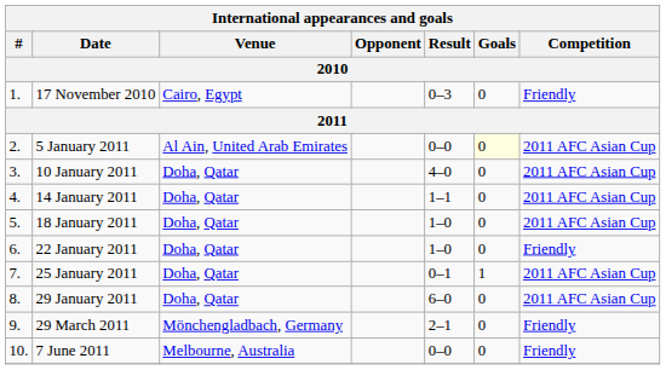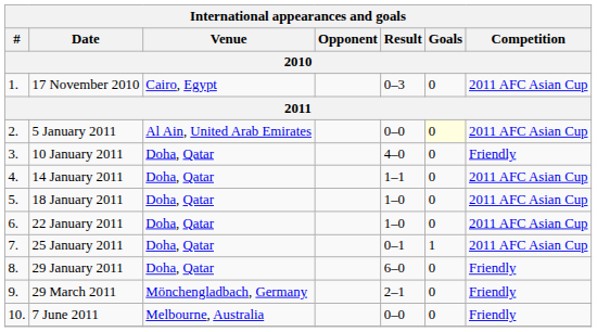 <table class="wikitable collapsible collapsed" style="font-size:90%">
 <tr>
 <th colspan="7"><strong>International appearances and goals</strong></th>
 </tr>
 <tr>
 <th>#</th>
 <th>Date</th>
 <th>Venue</th>
 <th>Opponent</th>
 <th>Result</th>
 <th>Goals</th>
 <th>Competition</th>
 </tr>
 <tr>
 <th colspan="7"><strong>2010</strong></th>
 </tr>
 <tr>
 <td>1.</td>
 <td>17 November 2010</td>
 <td><a href='#'>Cairo</a>, <a href='#'>Egypt</a></td>
 <td></td>
 <td>0–3</td>
 <td>0</td>
-<td><a href='#'>Friendly</a></td>
+<td><a href='#'>2011 AFC Asian Cup</a></td>
 </tr>
 <tr>
 <th colspan="7"><strong>2011</strong></th>
 </tr>
 <tr>
 <td>2.</td>
 <td>5 January 2011</td>
 <td><a href='#'>Al Ain</a>, <a href='#'>United Arab Emirates</a></td>
 <td></td>
 <td>0–0</td>
 <td style="background: lightyellow;">0</td>
 <td><a href='#'>2011 AFC Asian Cup</a></td>
 </tr>
 <tr>
 <td>3.</td>
 <td>10 January 2011</td>
 <td><a href='#'>Doha</a>, <a href='#'>Qatar</a></td>
 <td></td>
 <td>4–0</td>
 <td>0</td>
-<td><a href='#'>2011 AFC Asian Cup</a></td>
+<td><a href='#'>Friendly</a></td>
 </tr>
 <tr>
 <td>4.</td>
 <td>14 January 2011</td>
 <td><a href='#'>Doha</a>, <a href='#'>Qatar</a></td>
 <td></td>
 <td>1–1</td>
 <td>0</td>
 <td><a href='#'>2011 AFC Asian Cup</a></td>
 </tr>
 <tr>
 <td>5.</td>
 <td>18 January 2011</td>
 <td><a href='#'>Doha</a>, <a href='#'>Qatar</a></td>
 <td></td>
 <td>1–0</td>
 <td>0</td>
 <td><a href='#'>2011 AFC Asian Cup</a></td>
 </tr>
 <tr>
 <td>6.</td>
 <td>22 January 2011</td>
 <td><a href='#'>Doha</a>, <a href='#'>Qatar</a></td>
 <td></td>
 <td>1–0</td>
 <td>0</td>
-<td><a href='#'>Friendly</a></td>
+<td><a href='#'>2011 AFC Asian Cup</a></td>
 </tr>
 <tr>
 <td>7.</td>
 <td>25 January 2011</td>
 <td><a href='#'>Doha</a>, <a href='#'>Qatar</a></td>
 <td></td>
 <td>0–1</td>
 <td>1</td>
 <td><a href='#'>2011 AFC Asian Cup</a></td>
 </tr>
 <tr>
 <td>8.</td>
 <td>29 January 2011</td>
 <td><a href='#'>Doha</a>, <a href='#'>Qatar</a></td>
 <td></td>
 <td>6–0</td>
 <td>0</td>
-<td><a href='#'>2011 AFC Asian Cup</a></td>
+<td><a href='#'>Friendly</a></td>
 </tr>
 <tr>
 <td>9.</td>
 <td>29 March 2011</td>
 <td><a href='#'>Mönchengladbach</a>, <a href='#'>Germany</a></td>
 <td></td>
 <td>2–1</td>
 <td>0</td>
 <td><a href='#'>Friendly</a></td>
 </tr>
 <tr>
 <td>10.</td>
 <td>7 June 2011</td>
 <td><a href='#'>Melbourne</a>, <a href='#'>Australia</a></td>
 <td></td>
 <td>0–0</td>
 <td>0</td>
 <td><a href='#'>Friendly</a></td>
 </tr>
 <tr>
 </tr>
 </table>
